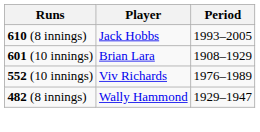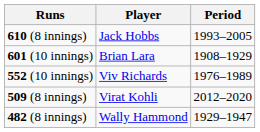 <table class="wikitable">
 <tr>
 <th>Runs</th>
 <th>Player</th>
 <th>Period</th>
 </tr>
 <tr>
 <td><strong>610</strong> (8 innings)</td>
 <td> <a href='#'>Jack Hobbs</a></td>
 <td>1993–2005</td>
 </tr>
 <tr>
 <td><strong>601</strong> (10 innings)</td>
 <td> <a href='#'>Brian Lara</a></td>
 <td>1908–1929</td>
 </tr>
 <tr>
 <td><strong>552</strong> (10 innings)</td>
 <td> <a href='#'>Viv Richards</a></td>
 <td>1976–1989</td>
 </tr>
 <tr>
+<td><strong>509</strong> (8 innings)</td>
+<td> <a href='#'>Virat Kohli</a></td>
+<td>2012–2020</td>
+</tr>
+<tr>
 <td><strong>482</strong> (8 innings)</td>
 <td> <a href='#'>Wally Hammond</a></td>
 <td>1929–1947</td>
 </tr>
 </table>
